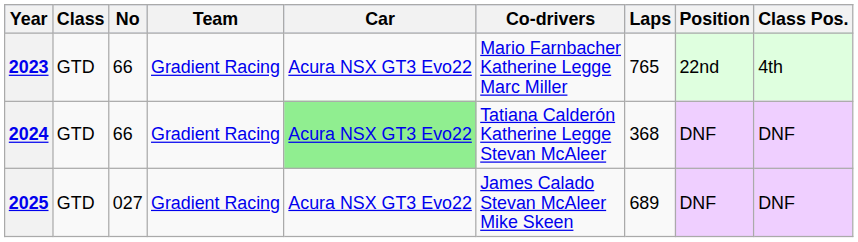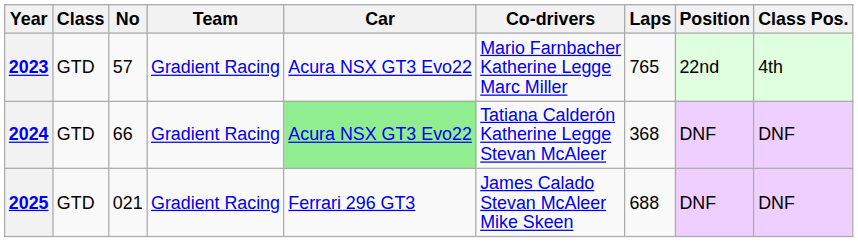 <table class="wikitable" style="font-size:90%">
 <tr style="background:#abbbdd;">
 <th>Year</th>
 <th>Class</th>
 <th>No</th>
 <th>Team</th>
 <th>Car</th>
 <th>Co-drivers</th>
 <th>Laps</th>
 <th>Position</th>
 <th>Class Pos.</th>
 </tr>
 <tr>
 <th><a href='#'>2023</a></th>
 <td>GTD</td>
-<td>66</td>
+<td>57</td>
 <td> <a href='#'>Gradient Racing</a></td>
 <td><a href='#'>Acura NSX GT3 Evo22</a></td>
 <td align="left"> <a href='#'>Mario Farnbacher</a><br> <a href='#'>Katherine Legge</a><br> <a href='#'>Marc Miller</a></td>
 <td>765</td>
 <td style="background:#dfffdf;">22nd</td>
 <td style="background:#dfffdf;">4th</td>
 </tr>
 <tr>
 <th><a href='#'>2024</a></th>
 <td>GTD</td>
 <td>66</td>
 <td> <a href='#'>Gradient Racing</a></td>
 <td style="background: lightgreen;"><a href='#'>Acura NSX GT3 Evo22</a></td>
 <td align="left"> <a href='#'>Tatiana Calderón</a><br> <a href='#'>Katherine Legge</a><br> <a href='#'>Stevan McAleer</a></td>
 <td>368</td>
 <td style="background:#EFCFFF;">DNF</td>
 <td style="background:#EFCFFF;">DNF</td>
 </tr>
 <tr>
 <th><a href='#'>2025</a></th>
 <td>GTD</td>
-<td>027</td>
+<td>021</td>
 <td> <a href='#'>Gradient Racing</a></td>
-<td><a href='#'>Acura NSX GT3 Evo22</a></td>
+<td><a href='#'>Ferrari 296 GT3</a></td>
 <td align="left"> <a href='#'>James Calado</a><br> <a href='#'>Stevan McAleer</a><br> <a href='#'>Mike Skeen</a></td>
-<td>689</td>
+<td>688</td>
 <td style="background:#EFCFFF;">DNF</td>
 <td style="background:#EFCFFF;">DNF</td>
 </tr>
 </table>
